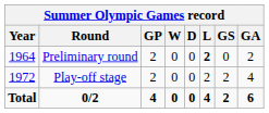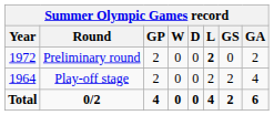 <table class="wikitable" style="text-align: center;font-size:100%;">
 <tr>
 <th colspan=9><a href='#'>Summer Olympic Games</a> record</th>
 </tr>
 <tr>
 <th>Year</th>
 <th>Round</th>
 <th>GP</th>
 <th>W</th>
 <th>D</th>
 <th>L</th>
 <th>GS</th>
 <th>GA</th>
 </tr>
 <tr>
-<td> <a href='#'>1964</a></td>
+<td> <a href='#'>1972</a></td>
 <td><a href='#'>Preliminary round</a></td>
 <td>2</td>
 <td>0</td>
 <td>0</td>
 <td><strong>2</strong></td>
 <td>0</td>
 <td>2</td>
 </tr>
 <tr>
-<td> <a href='#'>1972</a></td>
+<td> <a href='#'>1964</a></td>
 <td><a href='#'>Play-off stage</a></td>
 <td>2</td>
 <td>0</td>
 <td>0</td>
 <td>2</td>
 <td>2</td>
 <td>4</td>
 </tr>
 <tr>
 <td><strong>Total</strong></td>
 <td><strong>0/2</strong></td>
 <td><strong>4</strong></td>
 <td><strong>0</strong></td>
 <td><strong>0</strong></td>
 <td><strong>4</strong></td>
 <td><strong>2</strong></td>
 <td><strong>6</strong></td>
 </tr>
 </table>
